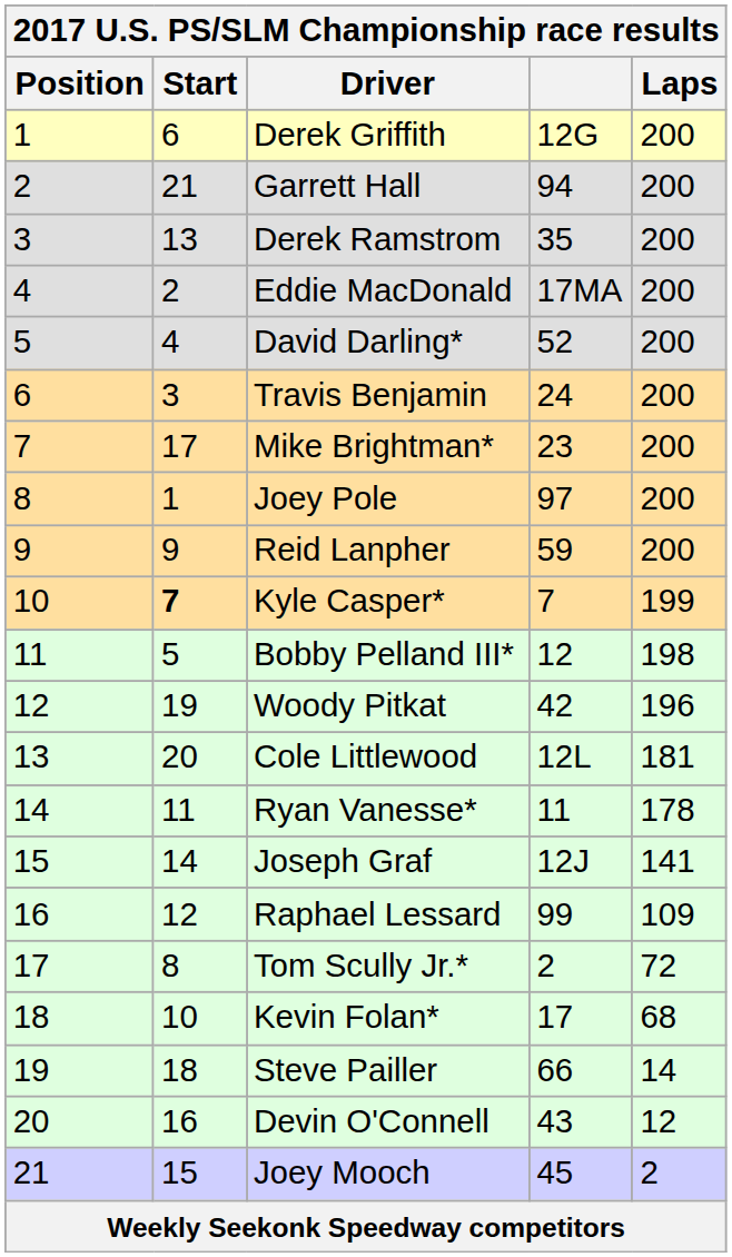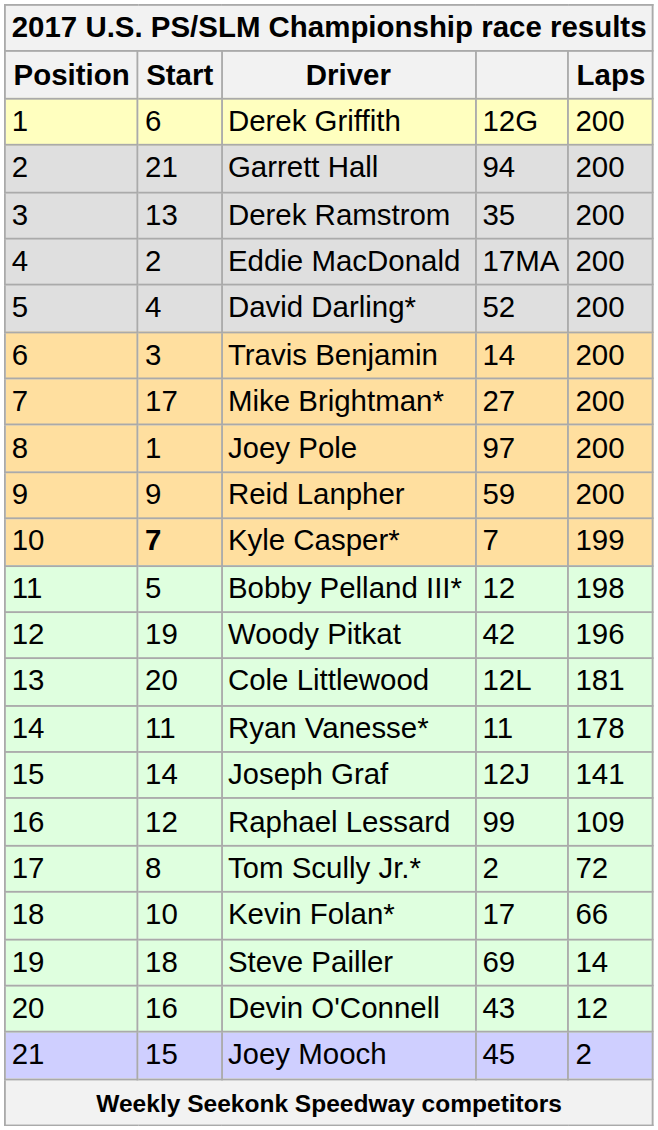 <table class="wikitable sortable">
 <tr>
 <th colspan="5">2017 U.S. PS/SLM Championship race results</th>
 </tr>
 <tr>
 <th>Position</th>
 <th>Start</th>
 <th>Driver</th>
 <th></th>
 <th>Laps</th>
 </tr>
 <tr style="background-color:#FFFFBF">
 <td>1</td>
 <td>6</td>
 <td>Derek Griffith</td>
 <td>12G</td>
 <td>200</td>
 </tr>
 <tr style="background-color:#DFDFDF">
 <td>2</td>
 <td>21</td>
 <td>Garrett Hall</td>
 <td>94</td>
 <td>200</td>
 </tr>
 <tr style="background-color:#DFDFDF">
 <td>3</td>
 <td>13</td>
 <td>Derek Ramstrom</td>
 <td>35</td>
 <td>200</td>
 </tr>
 <tr style="background-color:#DFDFDF">
 <td>4</td>
 <td>2</td>
 <td>Eddie MacDonald</td>
 <td>17MA</td>
 <td>200</td>
 </tr>
 <tr style="background-color:#DFDFDF">
 <td>5</td>
 <td>4</td>
 <td>David Darling*</td>
 <td>52</td>
 <td>200</td>
 </tr>
 <tr style="background-color:#FFDF9F">
 <td>6</td>
 <td>3</td>
 <td>Travis Benjamin</td>
-<td>24</td>
+<td>14</td>
 <td>200</td>
 </tr>
 <tr style="background-color:#FFDF9F">
 <td>7</td>
 <td>17</td>
 <td>Mike Brightman*</td>
-<td>23</td>
+<td>27</td>
 <td>200</td>
 </tr>
 <tr style="background-color:#FFDF9F">
 <td>8</td>
 <td>1</td>
 <td>Joey Pole</td>
 <td>97</td>
 <td>200</td>
 </tr>
 <tr style="background-color:#FFDF9F">
 <td>9</td>
 <td>9</td>
 <td>Reid Lanpher</td>
 <td>59</td>
 <td>200</td>
 </tr>
 <tr style="background-color:#FFDF9F">
 <td>10</td>
 <td><strong>7</strong></td>
 <td>Kyle Casper*</td>
 <td>7</td>
 <td>199</td>
 </tr>
 <tr style="background-color:#DFFFDF">
 <td>11</td>
 <td>5</td>
 <td>Bobby Pelland III*</td>
 <td>12</td>
 <td>198</td>
 </tr>
 <tr style="background-color:#DFFFDF">
 <td>12</td>
 <td>19</td>
 <td>Woody Pitkat</td>
 <td>42</td>
 <td>196</td>
 </tr>
 <tr style="background-color:#DFFFDF">
 <td>13</td>
 <td>20</td>
 <td>Cole Littlewood</td>
 <td>12L</td>
 <td>181</td>
 </tr>
 <tr style="background-color:#DFFFDF">
 <td>14</td>
 <td>11</td>
 <td>Ryan Vanesse*</td>
 <td>11</td>
 <td>178</td>
 </tr>
 <tr style="background-color:#DFFFDF">
 <td>15</td>
 <td>14</td>
 <td>Joseph Graf</td>
 <td>12J</td>
 <td>141</td>
 </tr>
 <tr style="background-color:#DFFFDF">
 <td>16</td>
 <td>12</td>
 <td>Raphael Lessard</td>
 <td>99</td>
 <td>109</td>
 </tr>
 <tr style="background-color:#DFFFDF">
 <td>17</td>
 <td>8</td>
 <td>Tom Scully Jr.*</td>
 <td>2</td>
 <td>72</td>
 </tr>
 <tr style="background-color:#DFFFDF">
 <td>18</td>
 <td>10</td>
 <td>Kevin Folan*</td>
 <td>17</td>
-<td>68</td>
+<td>66</td>
 </tr>
 <tr style="background-color:#DFFFDF">
 <td>19</td>
 <td>18</td>
 <td>Steve Pailler</td>
-<td>66</td>
+<td>69</td>
 <td>14</td>
 </tr>
 <tr style="background-color:#DFFFDF">
 <td>20</td>
 <td>16</td>
 <td>Devin O'Connell</td>
 <td>43</td>
 <td>12</td>
 </tr>
 <tr style="background-color:#CFCFFF">
 <td>21</td>
 <td>15</td>
 <td>Joey Mooch</td>
 <td>45</td>
 <td>2</td>
 </tr>
 <tr>
 <th colspan="5"><small>Weekly Seekonk Speedway competitors</small></th>
 </tr>
 </table>
